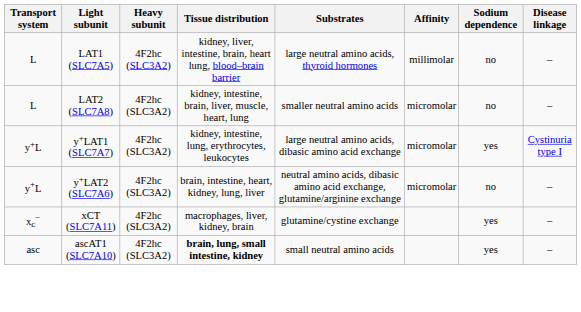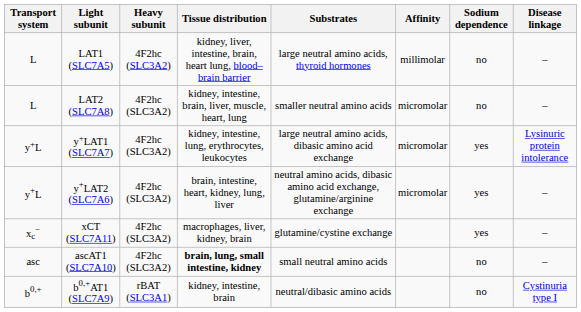 <table class="wikitable" style="text-align:center">
 <tr>
 <th width="80">Transport system</th>
 <th width="80">Light subunit</th>
 <th width="80">Heavy subunit</th>
 <th>Tissue distribution</th>
 <th>Substrates</th>
 <th>Affinity</th>
 <th>Sodium dependence</th>
 <th>Disease linkage</th>
 </tr>
 <tr>
 <td>L</td>
 <td>LAT1 (<a href='#'>SLC7A5</a>)</td>
 <td>4F2hc (<a href='#'>SLC3A2</a>)</td>
 <td>kidney, liver, intestine, brain, heart lung, <a href='#'>blood–brain barrier</a></td>
 <td>large neutral amino acids, <a href='#'>thyroid hormones</a></td>
 <td>millimolar</td>
 <td>no</td>
 <td>–</td>
 </tr>
 <tr>
 <td>L</td>
 <td>LAT2 (<a href='#'>SLC7A8</a>)</td>
 <td>4F2hc (SLC3A2)</td>
 <td>kidney, intestine, brain, liver, muscle, heart, lung</td>
 <td>smaller neutral amino acids</td>
 <td>micromolar</td>
 <td>no</td>
 <td>–</td>
 </tr>
 <tr>
 <td>y<sup>+</sup>L</td>
 <td>y<sup>+</sup>LAT1 (<a href='#'>SLC7A7</a>)</td>
 <td>4F2hc (SLC3A2)</td>
 <td>kidney, intestine, lung, erythrocytes, leukocytes</td>
 <td>large neutral amino acids, dibasic amino acid exchange</td>
 <td>micromolar</td>
 <td>yes</td>
-<td><a href='#'>Cystinuria type I</a></td>
+<td><a href='#'>Lysinuric protein intolerance</a></td>
 </tr>
 <tr>
 <td>y<sup>+</sup>L</td>
 <td>y<sup>+</sup>LAT2 (<a href='#'>SLC7A6</a>)</td>
 <td>4F2hc (SLC3A2)</td>
 <td>brain, intestine, heart, kidney, lung, liver</td>
 <td>neutral amino acids, dibasic amino acid exchange, glutamine/arginine exchange</td>
 <td>micromolar</td>
-<td>no</td>
+<td>yes</td>
 <td>–</td>
 </tr>
 <tr>
 <td>x<sub>c</sub><sup>−</sup></td>
 <td>xCT (<a href='#'>SLC7A11</a>)</td>
 <td>4F2hc (SLC3A2)</td>
 <td>macrophages, liver, kidney, brain</td>
 <td>glutamine/cystine exchange</td>
 <td></td>
 <td>yes</td>
 <td>–</td>
 </tr>
 <tr>
 <td>asc</td>
 <td>ascAT1 (<a href='#'>SLC7A10</a>)</td>
 <td>4F2hc (SLC3A2)</td>
 <td><strong>brain, lung, small intestine, kidney</strong></td>
 <td>small neutral amino acids</td>
 <td></td>
-<td>yes</td>
+<td>no</td>
 <td>–</td>
 </tr>
+<tr>
+<td>b<sup>0,+</sup></td>
+<td>b<sup>0,+</sup>AT1 (<a href='#'>SLC7A9</a>)</td>
+<td>rBAT (<a href='#'>SLC3A1</a>)</td>
+<td>kidney, intestine, brain</td>
+<td>neutral/dibasic amino acids</td>
+<td></td>
+<td>no</td>
+<td><a href='#'>Cystinuria type I</a></td>
+</tr>
 </table>
